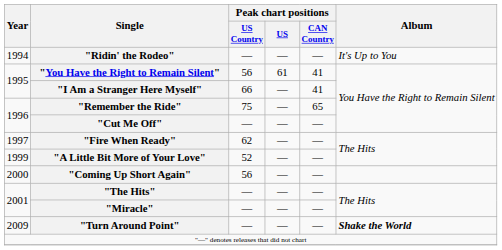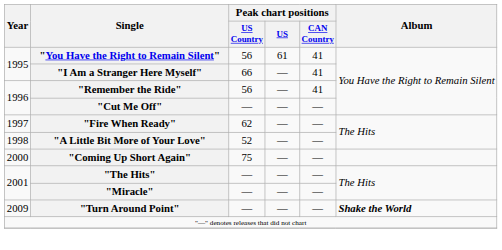 <table class="wikitable plainrowheaders" style="text-align:center;">
 <tr>
 <th rowspan="2">Year</th>
 <th rowspan="2" style="width:18em;">Single</th>
 <th colspan="3">Peak chart positions</th>
 <th rowspan="2">Album</th>
 </tr>
 <tr style="font-size:smaller;">
 <th width="45"><a href='#'>US Country</a></th>
 <th width="45"><a href='#'>US</a></th>
 <th width="45"><a href='#'>CAN Country</a></th>
-</tr>
-<tr>
-<td>1994</td>
-<th scope="row">"Ridin' the Rodeo"</th>
-<td>—</td>
-<td>—</td>
-<td>—</td>
-<td align="left"><em>It's Up to You</em></td>
 </tr>
 <tr>
 <td rowspan="2">1995</td>
 <th scope="row">"<a href='#'>You Have the Right to Remain Silent</a>"</th>
 <td>56</td>
 <td>61</td>
 <td>41</td>
 <td align="left" rowspan="4"><em>You Have the Right to Remain Silent</em></td>
 </tr>
 <tr>
 <th scope="row">"I Am a Stranger Here Myself"</th>
 <td>66</td>
 <td>—</td>
 <td>41</td>
 </tr>
 <tr>
 <td rowspan="2">1996</td>
 <th scope="row">"Remember the Ride"</th>
-<td>75</td>
+<td>56</td>
 <td>—</td>
-<td>65</td>
+<td>41</td>
 </tr>
 <tr>
 <th scope="row">"Cut Me Off"</th>
 <td>—</td>
 <td>—</td>
 <td>—</td>
 </tr>
 <tr>
 <td>1997</td>
 <th scope="row">"Fire When Ready"</th>
 <td>62</td>
 <td>—</td>
 <td>—</td>
 <td align="left" rowspan="2"><em>The Hits</em></td>
 </tr>
 <tr>
-<td>1999</td>
+<td>1998</td>
 <th scope="row">"A Little Bit More of Your Love"</th>
 <td>52</td>
 <td>—</td>
 <td>—</td>
 </tr>
 <tr>
 <td>2000</td>
 <th scope="row">"Coming Up Short Again"</th>
-<td>56</td>
+<td>75</td>
 <td>—</td>
 <td>—</td>
 <td></td>
 </tr>
 <tr>
 <td rowspan="2">2001</td>
 <th scope="row">"The Hits"</th>
 <td>—</td>
 <td>—</td>
 <td>—</td>
 <td align="left" rowspan="2"><em>The Hits</em></td>
 </tr>
 <tr>
 <th scope="row">"Miracle"</th>
 <td>—</td>
 <td>—</td>
 <td>—</td>
 </tr>
 <tr>
 <td>2009</td>
 <th scope="row">"Turn Around Point"</th>
 <td>—</td>
 <td>—</td>
 <td>—</td>
 <td align="left"><strong><em>Shake the World</em></strong></td>
 </tr>
 <tr>
 <td colspan="6" style="font-size:8pt">"—" denotes releases that did not chart</td>
 </tr>
 <tr>
 </tr>
 </table>
